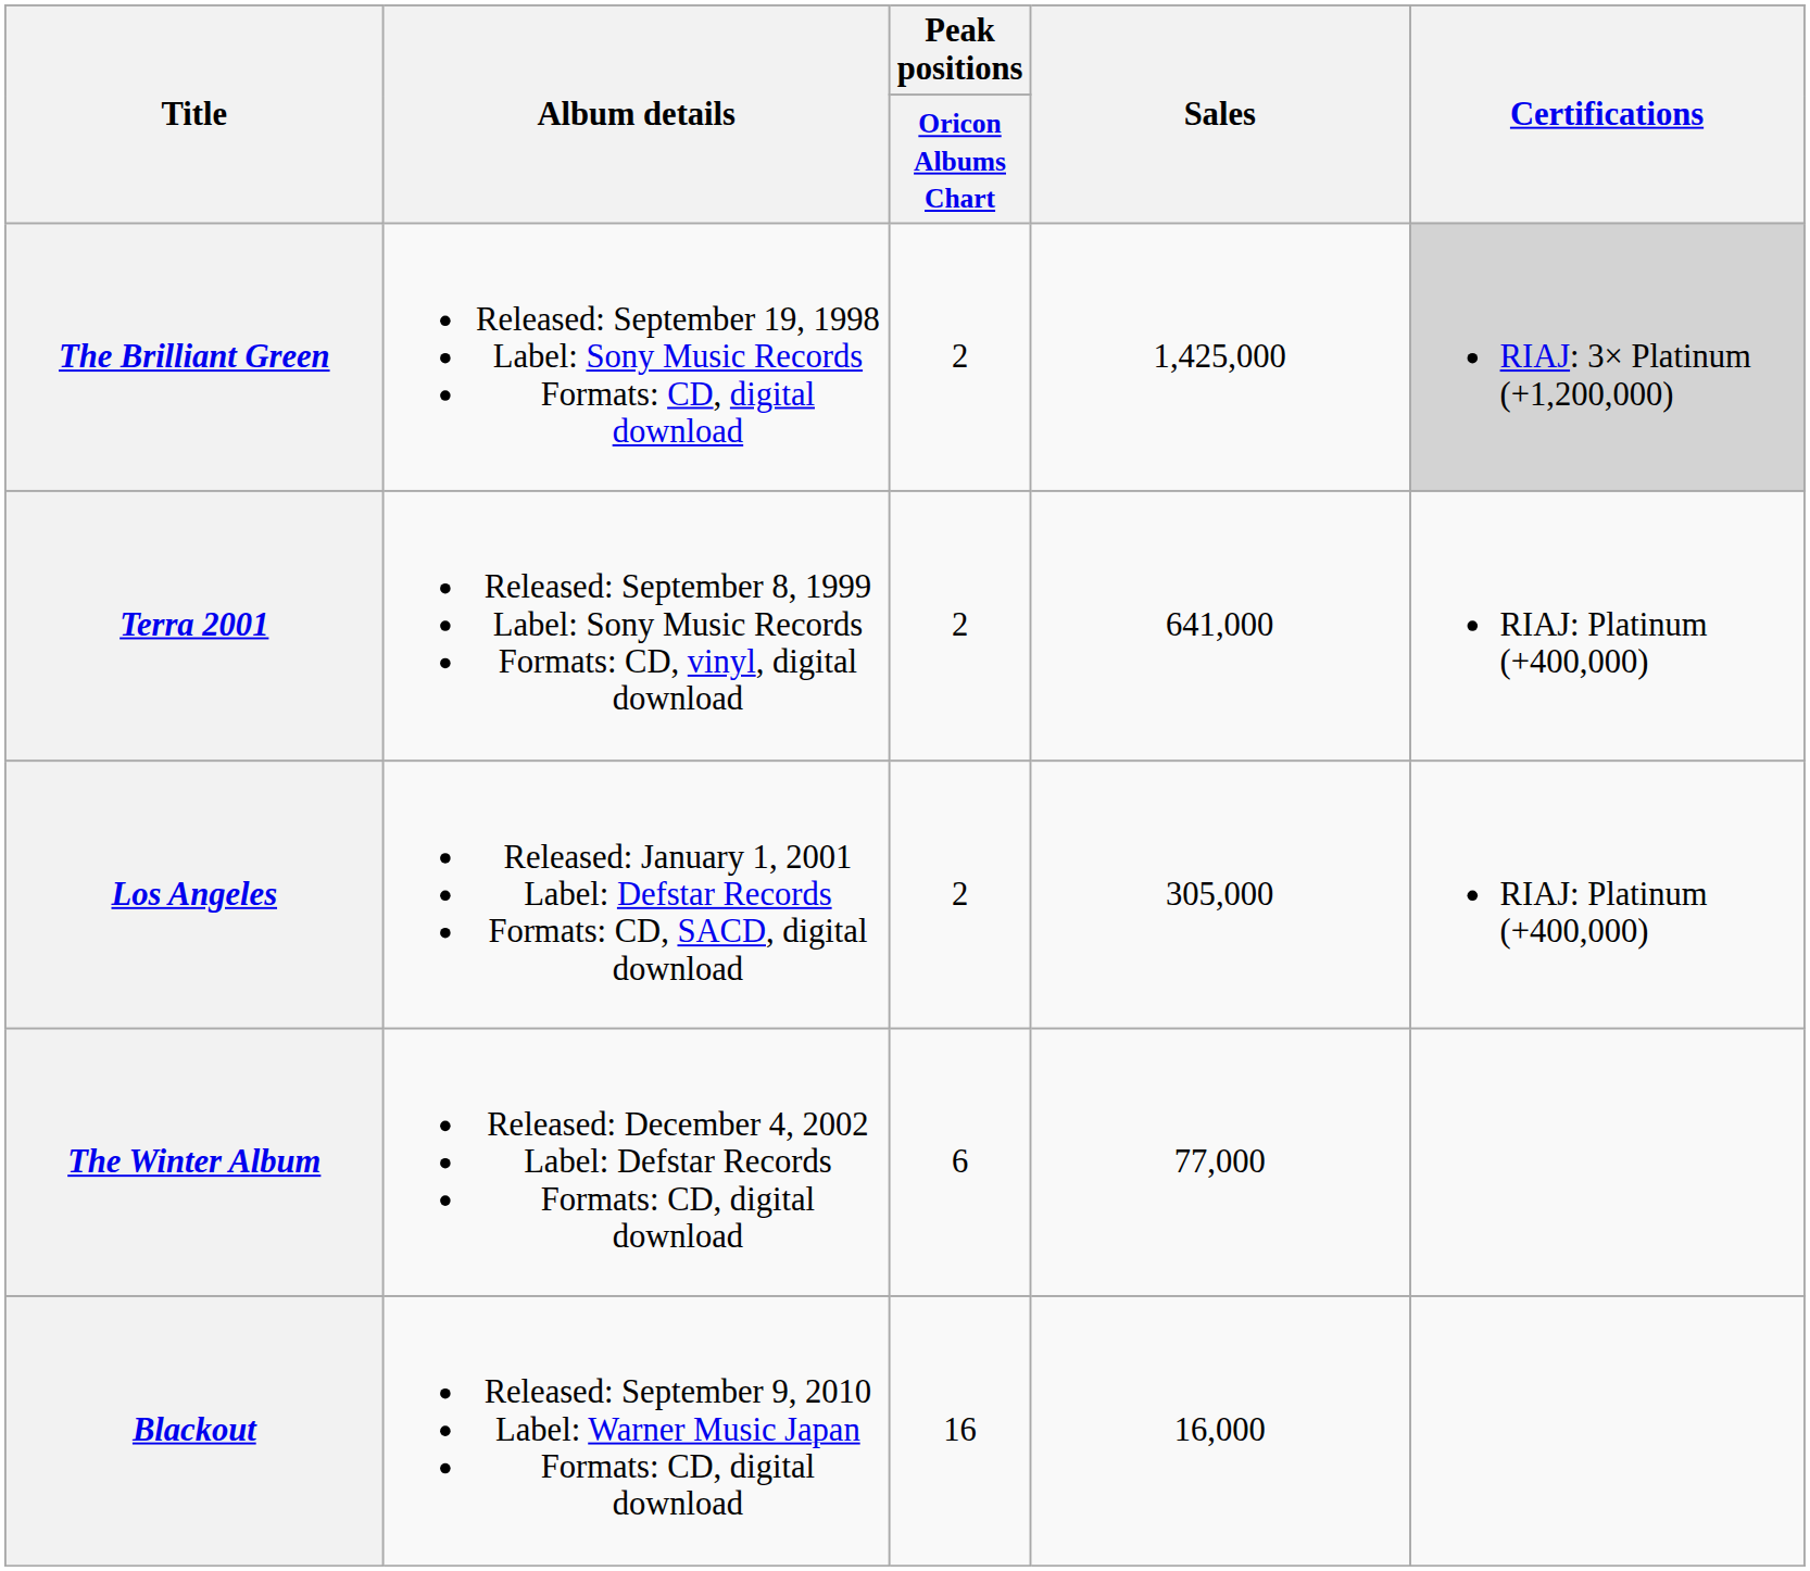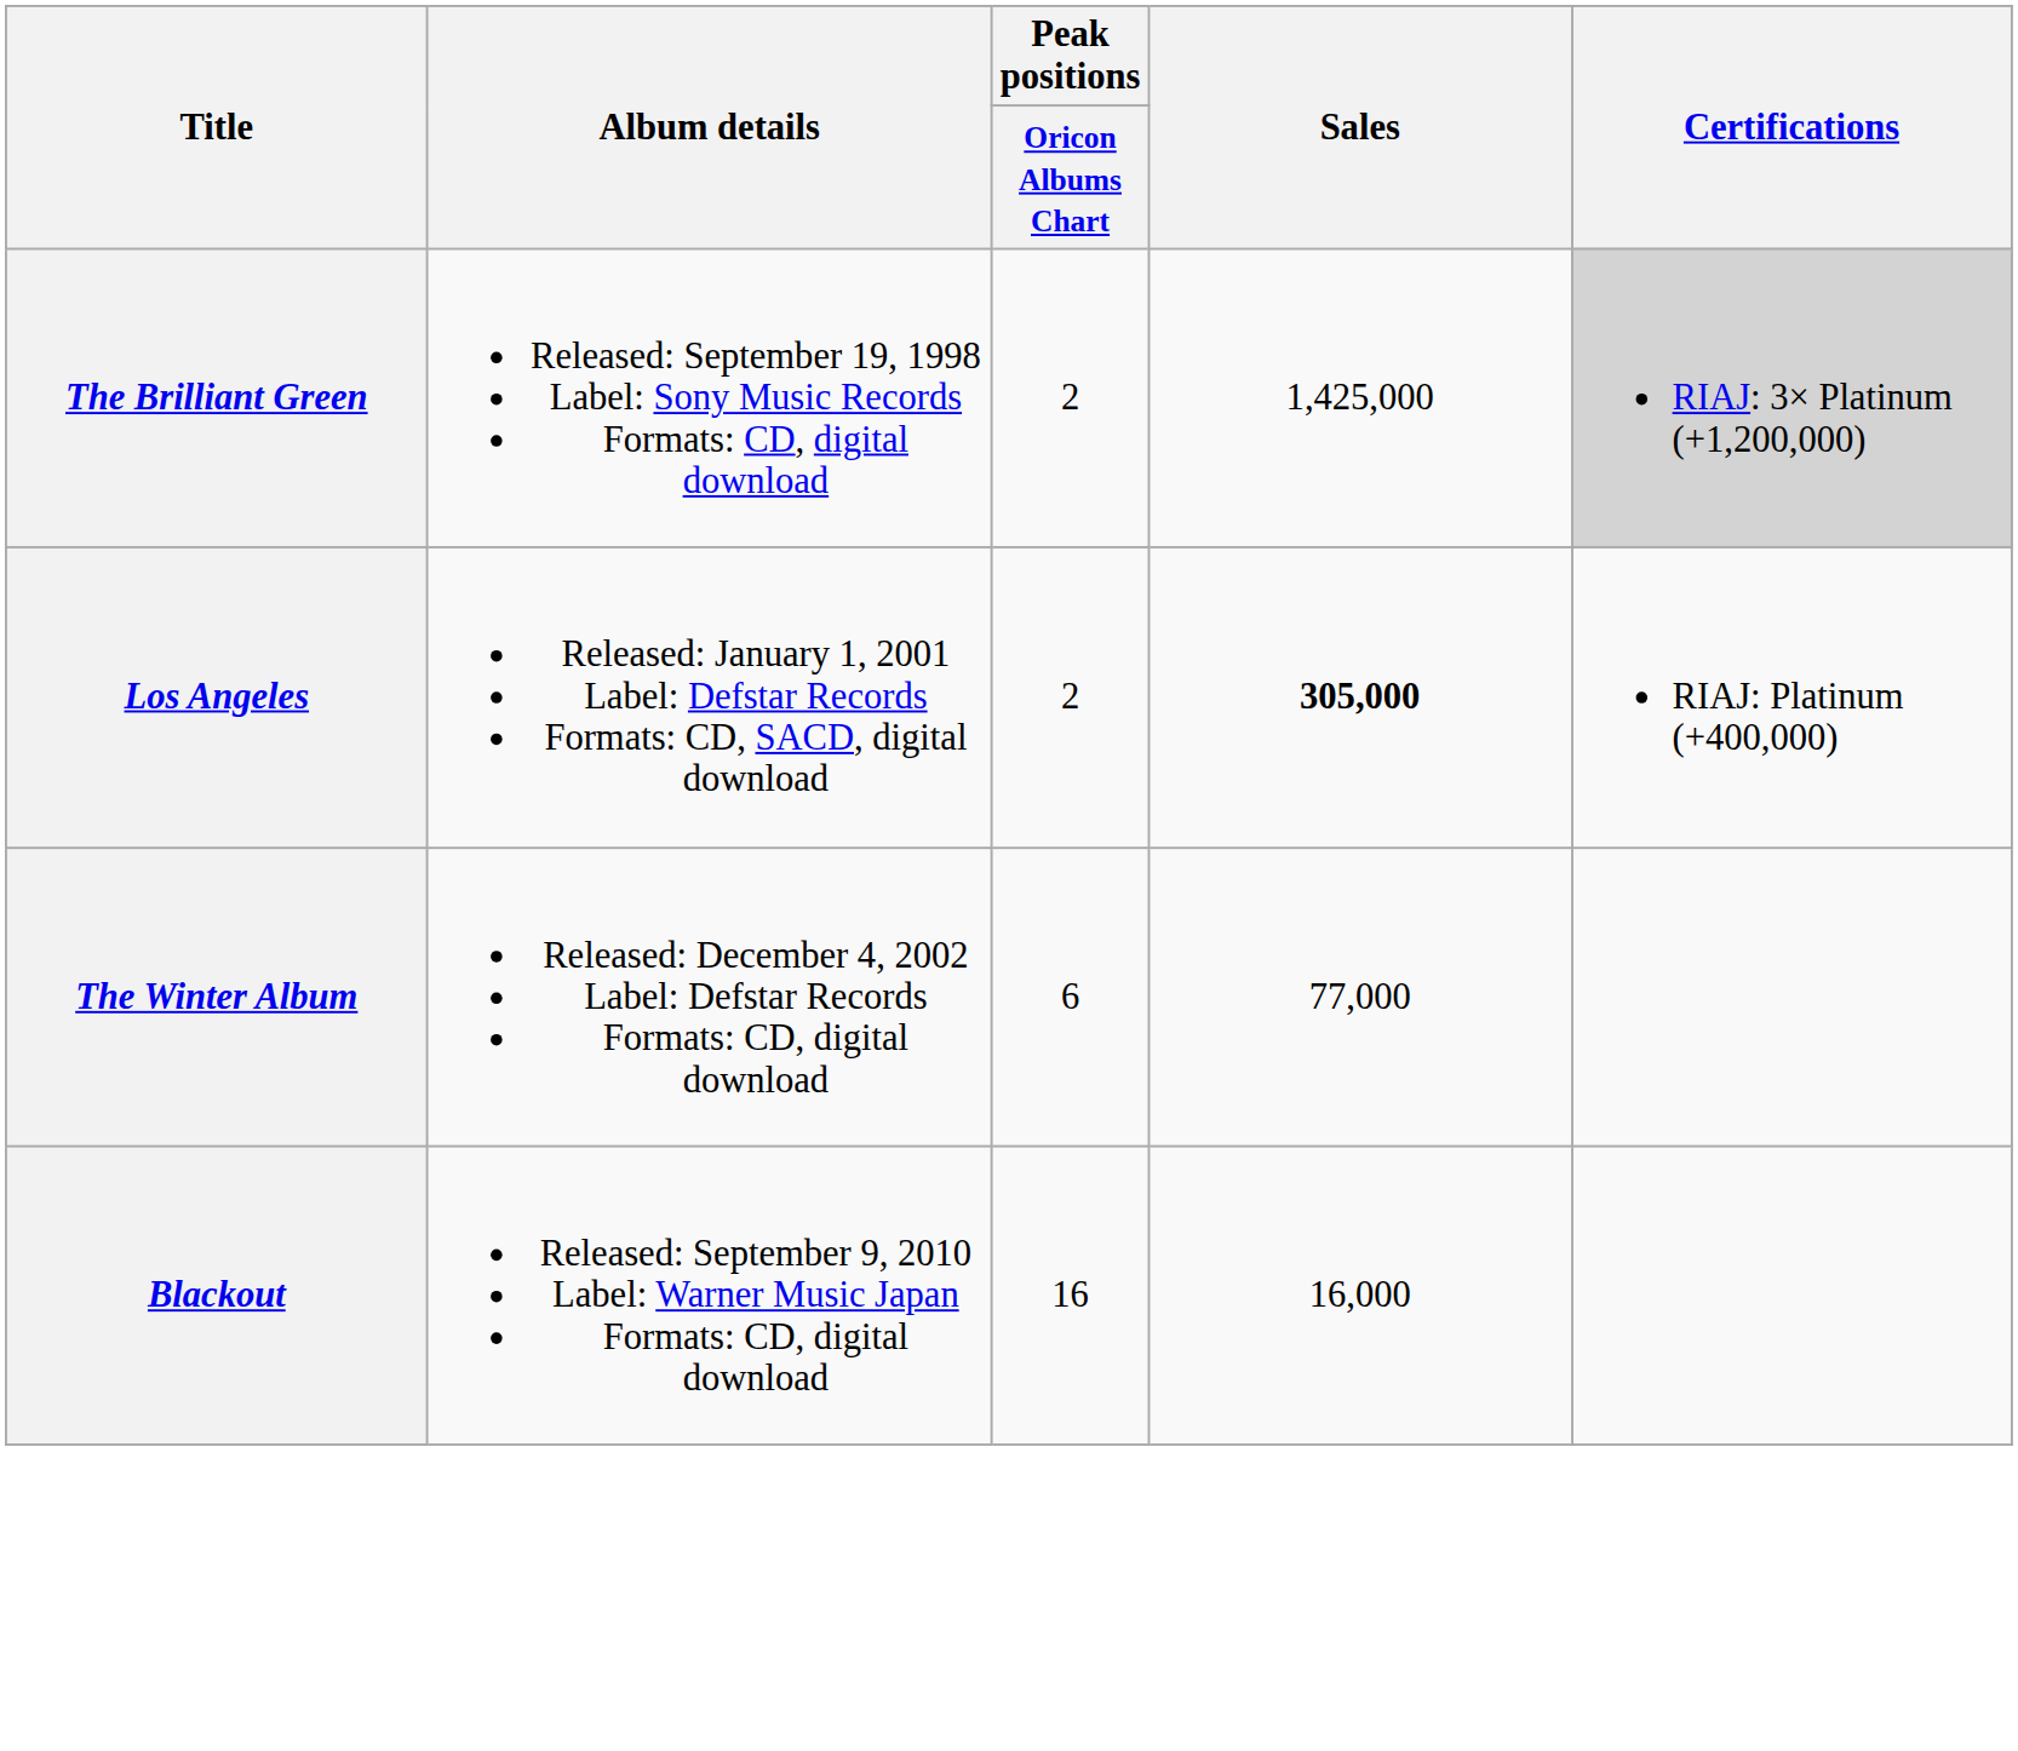 <table class="wikitable plainrowheaders" style="text-align:center;">
 <tr>
 <th style="width:12em;" rowspan="2">Title</th>
 <th style="width:16em;" rowspan="2">Album details</th>
 <th colspan="1">Peak positions</th>
 <th style="width:12em;" rowspan="2">Sales</th>
 <th style="width:12em;" rowspan="2"><a href='#'>Certifications</a></th>
 </tr>
 <tr>
 <th style="width:2.5em;"><small><a href='#'>Oricon Albums Chart</a></small><br></th>
 </tr>
 <tr>
 <th scope="row"><em><a href='#'>The Brilliant Green</a></em></th>
 <td><br><ul><li>Released: September 19, 1998</li><li>Label: <a href='#'>Sony Music Records</a></li><li>Formats: <a href='#'>CD</a>, <a href='#'>digital download</a></li></ul></td>
 <td>2</td>
 <td>1,425,000</td>
 <td align="left" style="background: lightgrey;"><br><ul><li><a href='#'>RIAJ</a>: 3× Platinum (+1,200,000)</li></ul></td>
 </tr>
 <tr>
-<th scope="row"><em><a href='#'>Terra 2001</a></em></th>
-<td><br><ul><li>Released: September 8, 1999</li><li>Label: Sony Music Records</li><li>Formats: CD, <a href='#'>vinyl</a>, digital download</li></ul></td>
-<td>2</td>
-<td>641,000 </td>
-<td align="left"><br><ul><li>RIAJ: Platinum (+400,000)</li></ul></td>
-</tr>
-<tr>
 <th scope="row"><em><a href='#'>Los Angeles</a></em></th>
 <td><br><ul><li>Released: January 1, 2001</li><li>Label: <a href='#'>Defstar Records</a></li><li>Formats: CD, <a href='#'>SACD</a>, digital download</li></ul></td>
 <td>2</td>
-<td>305,000</td>
+<td><strong>305,000</strong></td>
 <td align="left"><br><ul><li>RIAJ: Platinum (+400,000)</li></ul></td>
 </tr>
 <tr>
 <th scope="row"><em><a href='#'>The Winter Album</a></em></th>
 <td><br><ul><li>Released: December 4, 2002</li><li>Label: Defstar Records</li><li>Formats: CD, digital download</li></ul></td>
 <td>6</td>
 <td>77,000</td>
 <td align="left"></td>
 </tr>
 <tr>
 <th scope="row"><em><a href='#'>Blackout</a></em></th>
 <td><br><ul><li>Released: September 9, 2010</li><li>Label: <a href='#'>Warner Music Japan</a></li><li>Formats: CD, digital download</li></ul></td>
 <td>16</td>
 <td>16,000</td>
 <td align="left"></td>
 </tr>
 </table>
